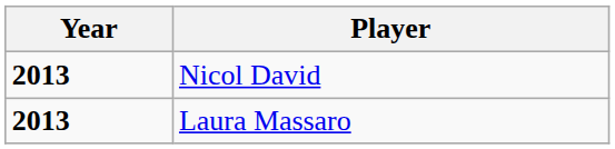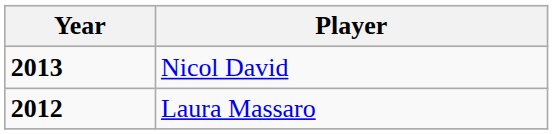 <table class=wikitable style="width:21em; float:left; margin-right:1em">
 <tr>
 <th>Year</th>
 <th>Player</th>
 </tr>
 <tr>
 <td><strong>2013</strong></td>
 <td> <a href='#'>Nicol David</a></td>
 </tr>
 <tr>
-<td><strong>2013</strong></td>
+<td><strong>2012</strong></td>
 <td> <a href='#'>Laura Massaro</a></td>
 </tr>
 </table>
